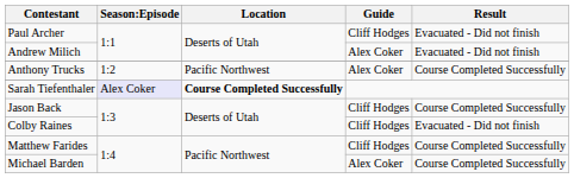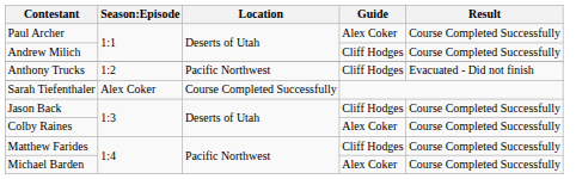 <table class="wikitable">
 <tr>
 <th>Contestant</th>
 <th>Season:Episode</th>
 <th>Location</th>
 <th>Guide</th>
 <th>Result</th>
 </tr>
 <tr>
 <td>Paul Archer</td>
 <td rowspan = 2>1:1</td>
 <td rowspan = 2>Deserts of Utah</td>
-<td>Cliff Hodges</td>
-<td>Evacuated - Did not finish</td>
+<td>Alex Coker</td>
+<td>Course Completed Successfully</td>
 </tr>
 <tr>
 <td>Andrew Milich</td>
-<td>Alex Coker</td>
-<td>Evacuated - Did not finish</td>
+<td>Cliff Hodges</td>
+<td>Course Completed Successfully</td>
 </tr>
 <tr>
 </tr>
 <tr>
 <td>Anthony Trucks</td>
 <td rowspan = 2>1:2</td>
 <td rowspan = 2>Pacific Northwest</td>
-<td>Alex Coker</td>
-<td>Course Completed Successfully</td>
+<td>Cliff Hodges</td>
+<td>Evacuated - Did not finish</td>
 </tr>
 <tr>
 </tr>
 <tr>
 <td>Sarah Tiefenthaler</td>
-<td style="background: lavender;">Alex Coker</td>
-<td><strong>Course Completed Successfully</strong></td>
+<td>Alex Coker</td>
+<td>Course Completed Successfully</td>
 </tr>
 <tr>
 <td>Jason Back</td>
 <td rowspan = 2>1:3</td>
 <td rowspan = 2>Deserts of Utah</td>
 <td>Cliff Hodges</td>
 <td>Course Completed Successfully</td>
 </tr>
 <tr>
 <td>Colby Raines</td>
-<td>Cliff Hodges</td>
-<td>Evacuated - Did not finish</td>
+<td>Alex Coker</td>
+<td>Course Completed Successfully</td>
 </tr>
 <tr>
 <td>Matthew Farides</td>
 <td rowspan = 2>1:4</td>
 <td rowspan = 2>Pacific Northwest</td>
 <td>Cliff Hodges</td>
 <td>Course Completed Successfully</td>
 </tr>
 <tr>
 <td>Michael Barden</td>
 <td>Alex Coker</td>
 <td>Course Completed Successfully</td>
 </tr>
 </table>
